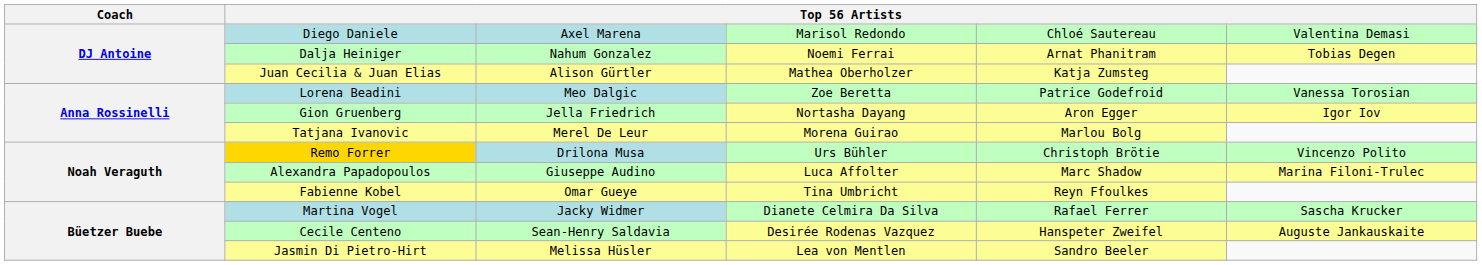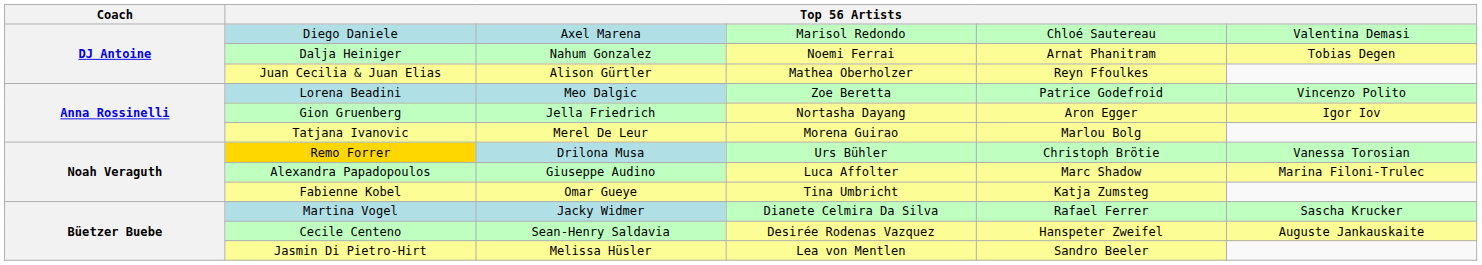 <table class="wikitable" style="text-align:center; width:100%">
 <tr>
 <th scope="col" style="width:15%">Coach</th>
 <th scope="col" style="width:84%" colspan="5">Top 56 Artists</th>
 </tr>
 <tr>
 <th rowspan="3"><a href='#'>DJ Antoine</a></th>
 <td style="background:#B0E0E6; width:17%">Diego Daniele</td>
 <td style="background:#B0E0E6; width:17%">Axel Marena</td>
 <td style="background:#BFFFC0; width:17%">Marisol Redondo</td>
 <td style="background:#BFFFC0; width:17%">Chloé Sautereau</td>
 <td style="background:#BFFFC0; width:17%">Valentina Demasi</td>
 </tr>
 <tr>
 <td style="background:#BFFFC0">Dalja Heiniger</td>
 <td style="background:#BFFFC0">Nahum Gonzalez</td>
 <td style="background:#FDFD96">Noemi Ferrai</td>
 <td style="background:#FDFD96">Arnat Phanitram</td>
 <td style="background:#FDFD96">Tobias Degen</td>
 </tr>
 <tr>
 <td style="background:#FDFD96">Juan Cecilia & Juan Elias</td>
 <td style="background:#FDFD96">Alison Gürtler</td>
 <td style="background:#FDFD96">Mathea Oberholzer</td>
-<td style="background:#FDFD96">Katja Zumsteg</td>
+<td style="background:#FDFD96">Reyn Ffoulkes</td>
 <td></td>
 </tr>
 <tr>
 <th rowspan="3"><a href='#'>Anna Rossinelli</a></th>
 <td style="background:#B0E0E6">Lorena Beadini</td>
 <td style="background:#B0E0E6">Meo Dalgic</td>
 <td style="background:#BFFFC0">Zoe Beretta</td>
 <td style="background:#BFFFC0">Patrice Godefroid</td>
-<td style="background:#BFFFC0">Vanessa Torosian</td>
+<td style="background:#BFFFC0">Vincenzo Polito</td>
 </tr>
 <tr>
 <td style="background:#BFFFC0">Gion Gruenberg</td>
 <td style="background:#BFFFC0">Jella Friedrich</td>
 <td style="background:#FDFD96">Nortasha Dayang</td>
 <td style="background:#FDFD96">Aron Egger</td>
 <td style="background:#FDFD96">Igor Iov</td>
 </tr>
 <tr>
 <td style="background:#FDFD96">Tatjana Ivanovic</td>
 <td style="background:#FDFD96">Merel De Leur</td>
 <td style="background:#FDFD96">Morena Guirao</td>
 <td style="background:#FDFD96">Marlou Bolg</td>
 <td></td>
 </tr>
 <tr>
 <th rowspan="3">Noah Veraguth</th>
 <td style="background: gold">Remo Forrer</td>
 <td style="background:#B0E0E6">Drilona Musa</td>
 <td style="background:#BFFFC0">Urs Bühler</td>
 <td style="background:#BFFFC0">Christoph Brötie</td>
-<td style="background:#BFFFC0">Vincenzo Polito</td>
+<td style="background:#BFFFC0">Vanessa Torosian</td>
 </tr>
 <tr>
 <td style="background:#BFFFC0">Alexandra Papadopoulos</td>
 <td style="background:#BFFFC0">Giuseppe Audino</td>
 <td style="background:#FDFD96">Luca Affolter</td>
 <td style="background:#FDFD96">Marc Shadow</td>
 <td style="background:#FDFD96">Marina Filoni-Trulec</td>
 </tr>
 <tr>
 <td style="background:#FDFD96">Fabienne Kobel</td>
 <td style="background:#FDFD96">Omar Gueye</td>
 <td style="background:#FDFD96">Tina Umbricht</td>
-<td style="background:#FDFD96">Reyn Ffoulkes</td>
+<td style="background:#FDFD96">Katja Zumsteg</td>
 <td></td>
 </tr>
 <tr>
 <th rowspan="3">Büetzer Buebe</th>
 <td style="background:#B0E0E6">Martina Vogel</td>
 <td style="background:#B0E0E6">Jacky Widmer</td>
 <td style="background:#BFFFC0">Dianete Celmira Da Silva</td>
 <td style="background:#BFFFC0">Rafael Ferrer</td>
 <td style="background:#BFFFC0">Sascha Krucker</td>
 </tr>
 <tr>
 <td style="background:#BFFFC0">Cecile Centeno</td>
 <td style="background:#BFFFC0">Sean-Henry Saldavia</td>
 <td style="background:#FDFD96">Desirée Rodenas Vazquez</td>
 <td style="background:#FDFD96">Hanspeter Zweifel</td>
 <td style="background:#FDFD96">Auguste Jankauskaite</td>
 </tr>
 <tr>
 <td style="background:#FDFD96">Jasmin Di Pietro-Hirt</td>
 <td style="background:#FDFD96">Melissa Hüsler</td>
 <td style="background:#FDFD96">Lea von Mentlen</td>
 <td style="background:#FDFD96">Sandro Beeler</td>
 <td></td>
 </tr>
 </table>
